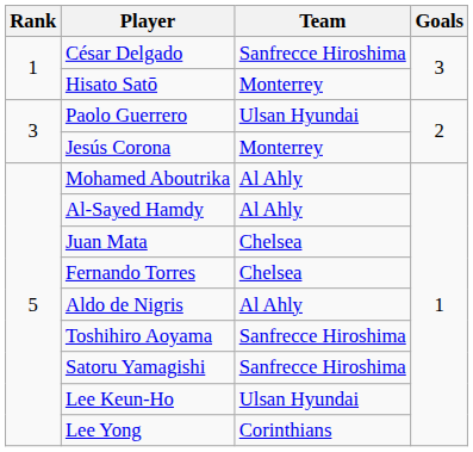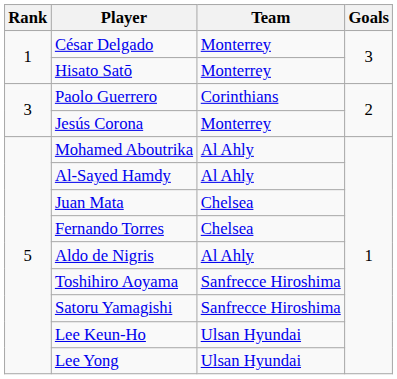 <table class="wikitable" style="text-align:center">
 <tr>
 <th>Rank</th>
 <th>Player</th>
 <th>Team</th>
 <th>Goals</th>
 </tr>
 <tr>
 <td rowspan=2>1</td>
 <td style="text-align:left"> <a href='#'>César Delgado</a></td>
-<td style="text-align:left"> <a href='#'>Sanfrecce Hiroshima</a></td>
+<td style="text-align:left"> <a href='#'>Monterrey</a></td>
 <td rowspan=2>3</td>
 </tr>
 <tr>
 <td style="text-align:left"> <a href='#'>Hisato Satō</a></td>
 <td style="text-align:left"> <a href='#'>Monterrey</a></td>
 </tr>
 <tr>
 <td rowspan=2>3</td>
 <td style="text-align:left"> <a href='#'>Paolo Guerrero</a></td>
-<td style="text-align:left"> <a href='#'>Ulsan Hyundai</a></td>
+<td style="text-align:left"> <a href='#'>Corinthians</a></td>
 <td rowspan=2>2</td>
 </tr>
 <tr>
 <td style="text-align:left"> <a href='#'>Jesús Corona</a></td>
 <td style="text-align:left"> <a href='#'>Monterrey</a></td>
 </tr>
 <tr>
 <td rowspan=9>5</td>
 <td style="text-align:left"> <a href='#'>Mohamed Aboutrika</a></td>
 <td style="text-align:left"> <a href='#'>Al Ahly</a></td>
 <td rowspan=9>1</td>
 </tr>
 <tr>
 <td style="text-align:left"> <a href='#'>Al-Sayed Hamdy</a></td>
 <td style="text-align:left"> <a href='#'>Al Ahly</a></td>
 </tr>
 <tr>
 <td style="text-align:left"> <a href='#'>Juan Mata</a></td>
 <td style="text-align:left"> <a href='#'>Chelsea</a></td>
 </tr>
 <tr>
 <td style="text-align:left"> <a href='#'>Fernando Torres</a></td>
 <td style="text-align:left"> <a href='#'>Chelsea</a></td>
 </tr>
 <tr>
 <td style="text-align:left"> <a href='#'>Aldo de Nigris</a></td>
 <td style="text-align:left"> <a href='#'>Al Ahly</a></td>
 </tr>
 <tr>
 <td style="text-align:left"> <a href='#'>Toshihiro Aoyama</a></td>
 <td style="text-align:left"> <a href='#'>Sanfrecce Hiroshima</a></td>
 </tr>
 <tr>
 <td style="text-align:left"> <a href='#'>Satoru Yamagishi</a></td>
 <td style="text-align:left"> <a href='#'>Sanfrecce Hiroshima</a></td>
 </tr>
 <tr>
 <td style="text-align:left"> <a href='#'>Lee Keun-Ho</a></td>
 <td style="text-align:left"> <a href='#'>Ulsan Hyundai</a></td>
 </tr>
 <tr>
 <td style="text-align:left"> <a href='#'>Lee Yong</a></td>
-<td style="text-align:left"> <a href='#'>Corinthians</a></td>
+<td style="text-align:left"> <a href='#'>Ulsan Hyundai</a></td>
 </tr>
 </table>
